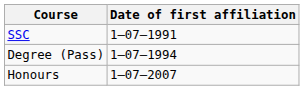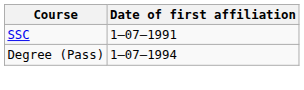 <table class="wikitable">
 <tr>
 <th>Course</th>
 <th>Date of first affiliation</th>
 </tr>
 <tr>
 <td><a href='#'>SSC</a></td>
 <td>1–07–1991</td>
 </tr>
 <tr>
 <td>Degree (Pass)</td>
 <td>1–07–1994</td>
 </tr>
-<tr>
-<td>Honours</td>
-<td>1–07–2007</td>
-</tr>
 </table>
